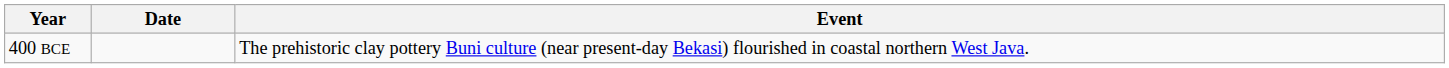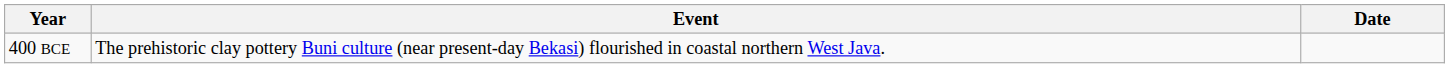 <table class="wikitable" width="100%">
 <tr>
 <th style="width:6%">Year</th>
+<th>Event</th>
 <th style="width:10%">Date</th>
-<th>Event</th>
 </tr>
 <tr>
 <td>400 <small>BCE</small></td>
+<td>The prehistoric clay pottery <a href='#'>Buni culture</a> (near present-day <a href='#'>Bekasi</a>) flourished in coastal northern <a href='#'>West Java</a>.</td>
 <td></td>
-<td>The prehistoric clay pottery <a href='#'>Buni culture</a> (near present-day <a href='#'>Bekasi</a>) flourished in coastal northern <a href='#'>West Java</a>.</td>
 </tr>
 </table>
